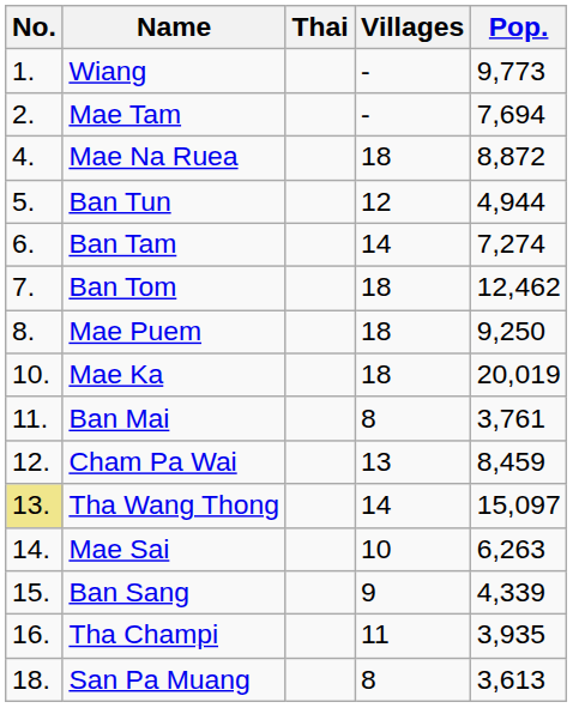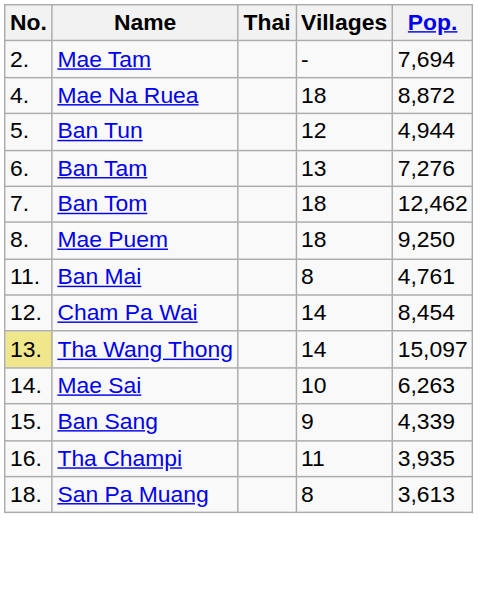 <table class="wikitable sortable">
 <tr>
 <th>No.</th>
 <th>Name</th>
 <th>Thai</th>
 <th>Villages</th>
 <th><a href='#'>Pop.</a></th>
-</tr>
-<tr>
-<td>1.</td>
-<td><a href='#'>Wiang</a></td>
-<td></td>
-<td>-</td>
-<td>9,773</td>
 </tr>
 <tr>
 <td>2.</td>
 <td><a href='#'>Mae Tam</a></td>
 <td></td>
 <td>-</td>
 <td>7,694</td>
 </tr>
 <tr>
 <td>4.</td>
 <td><a href='#'>Mae Na Ruea</a></td>
 <td></td>
 <td>18</td>
 <td>8,872</td>
 </tr>
 <tr>
 <td>5.</td>
 <td><a href='#'>Ban Tun</a></td>
 <td></td>
 <td>12</td>
 <td>4,944</td>
 </tr>
 <tr>
 <td>6.</td>
 <td><a href='#'>Ban Tam</a></td>
 <td></td>
-<td>14</td>
-<td>7,274</td>
+<td>13</td>
+<td>7,276</td>
 </tr>
 <tr>
 <td>7.</td>
 <td><a href='#'>Ban Tom</a></td>
 <td></td>
 <td>18</td>
 <td>12,462</td>
 </tr>
 <tr>
 <td>8.</td>
 <td><a href='#'>Mae Puem</a></td>
 <td></td>
 <td>18</td>
 <td>9,250</td>
 </tr>
 <tr>
-<td>10.</td>
-<td><a href='#'>Mae Ka</a></td>
-<td></td>
-<td>18</td>
-<td>20,019</td>
-</tr>
-<tr>
 <td>11.</td>
 <td><a href='#'>Ban Mai</a></td>
 <td></td>
 <td>8</td>
-<td>3,761</td>
+<td>4,761</td>
 </tr>
 <tr>
 <td>12.</td>
 <td><a href='#'>Cham Pa Wai</a></td>
 <td></td>
-<td>13</td>
-<td>8,459</td>
+<td>14</td>
+<td>8,454</td>
 </tr>
 <tr>
 <td style="background: khaki;">13.</td>
 <td><a href='#'>Tha Wang Thong</a></td>
 <td></td>
 <td>14</td>
 <td>15,097</td>
 </tr>
 <tr>
 <td>14.</td>
 <td><a href='#'>Mae Sai</a></td>
 <td></td>
 <td>10</td>
 <td>6,263</td>
 </tr>
 <tr>
 <td>15.</td>
 <td><a href='#'>Ban Sang</a></td>
 <td></td>
 <td>9</td>
 <td>4,339</td>
 </tr>
 <tr>
 <td>16.</td>
 <td><a href='#'>Tha Champi</a></td>
 <td></td>
 <td>11</td>
 <td>3,935</td>
 </tr>
 <tr>
 <td>18.</td>
 <td><a href='#'>San Pa Muang</a></td>
 <td></td>
 <td>8</td>
 <td>3,613</td>
 </tr>
 </table>
